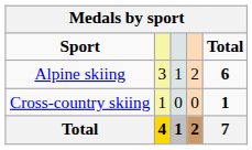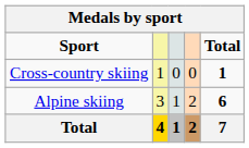 <table class="wikitable" style="font-size:85%;float:right">
 <tr style="background:#efefef;">
 <th colspan=5><strong>Medals by sport</strong></th>
 </tr>
 <tr align=center>
 <td><strong>Sport</strong></td>
 <td bgcolor=#f7f6a8></td>
 <td bgcolor=#dce5e5></td>
 <td bgcolor=#ffdab9></td>
 <td><strong>Total</strong></td>
 </tr>
 <tr align=center>
+<td><a href='#'>Cross-country skiing</a></td>
+<td style="background:#F7F6A8;">1</td>
+<td style="background:#DCE5E5;">0</td>
+<td style="background:#FFDAB9;">0</td>
+<td><strong>1</strong></td>
+</tr>
+<tr align=center>
 <td><a href='#'>Alpine skiing</a></td>
 <td style="background:#F7F6A8;">3</td>
 <td style="background:#DCE5E5;">1</td>
 <td style="background:#FFDAB9;">2</td>
 <td><strong>6</strong></td>
-</tr>
-<tr align=center>
-<td><a href='#'>Cross-country skiing</a></td>
-<td style="background:#F7F6A8;">1</td>
-<td style="background:#DCE5E5;">0</td>
-<td style="background:#FFDAB9;">0</td>
-<td><strong>1</strong></td>
 </tr>
 <tr align=center>
 <th><strong>Total</strong></th>
 <th style="background:gold;"><strong>4</strong></th>
 <th style="background:silver;"><strong>1</strong></th>
 <th style="background:#c96;"><strong>2</strong></th>
 <th><strong>7</strong></th>
 </tr>
 </table>
